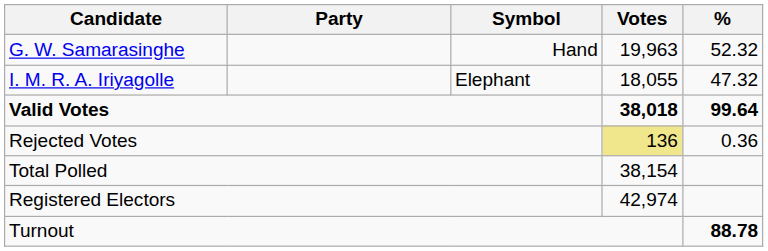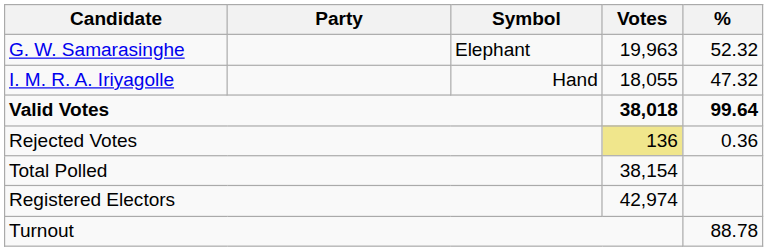 <table class="wikitable" border="1" style="text-align:right;">
 <tr>
 <th align=left width="180">Candidate</th>
 <th align=left width="180">Party</th>
 <th align=left width="120">Symbol</th>
 <th align=left width="60">Votes</th>
 <th align=left width="60">%</th>
 </tr>
 <tr>
 <td align=left><a href='#'>G. W. Samarasinghe</a></td>
 <td align=left></td>
-<td>Hand</td>
+<td align=left>Elephant</td>
 <td>19,963</td>
 <td>52.32</td>
 </tr>
 <tr>
 <td align=left><a href='#'>I. M. R. A. Iriyagolle</a></td>
 <td align=left></td>
-<td align=left>Elephant</td>
+<td>Hand</td>
 <td>18,055</td>
 <td>47.32</td>
 </tr>
 <tr>
 <td align=left colspan=3><strong>Valid Votes</strong></td>
 <td><strong>38,018</strong></td>
 <td><strong>99.64</strong></td>
 </tr>
 <tr>
 <td align=left colspan=3>Rejected Votes</td>
 <td style="background: khaki;">136</td>
 <td>0.36</td>
 </tr>
 <tr>
 <td align=left colspan=3>Total Polled</td>
 <td>38,154</td>
 <td></td>
 </tr>
 <tr>
 <td align=left colspan=3>Registered Electors</td>
 <td>42,974</td>
 <td></td>
 </tr>
 <tr>
 <td align=left colspan=4>Turnout</td>
-<td><strong>88.78</strong></td>
+<td>88.78</td>
 </tr>
 </table>
